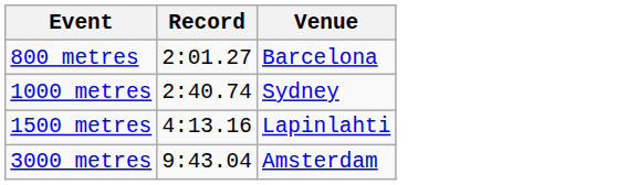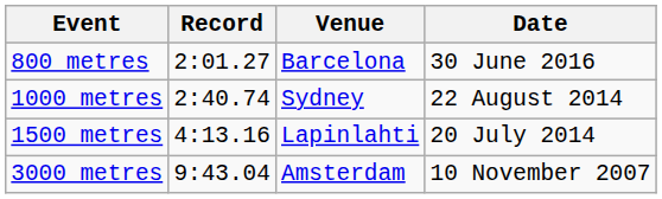 <table class="wikitable">
 <tr>
 <th>Event</th>
 <th>Record</th>
 <th>Venue</th>
+<th>Date</th>
 </tr>
 <tr>
 <td><a href='#'>800 metres</a></td>
 <td>2:01.27</td>
 <td><a href='#'>Barcelona</a></td>
+<td>30 June 2016</td>
 </tr>
 <tr>
 <td><a href='#'>1000 metres</a></td>
 <td>2:40.74</td>
 <td><a href='#'>Sydney</a></td>
+<td>22 August 2014</td>
 </tr>
 <tr>
 <td><a href='#'>1500 metres</a></td>
 <td>4:13.16</td>
 <td><a href='#'>Lapinlahti</a></td>
+<td>20 July 2014</td>
 </tr>
 <tr>
 <td><a href='#'>3000 metres</a></td>
 <td>9:43.04</td>
 <td><a href='#'>Amsterdam</a></td>
+<td>10 November 2007</td>
 </tr>
 </table>
